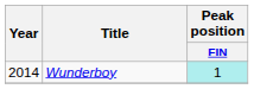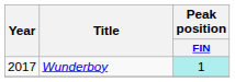 <table class="wikitable">
 <tr>
 <th align="center" rowspan="2" width="10">Year</th>
 <th align="center" rowspan="2" width="160">Title</th>
 <th align="center" colspan="1" width="20">Peak position</th>
 </tr>
 <tr>
 <th style="width;font-size:85%"><a href='#'>FIN</a> <br></th>
 </tr>
 <tr>
-<td>2014</td>
+<td>2017</td>
 <td><em><a href='#'>Wunderboy</a></em></td>
 <td style="background: paleturquoise; text-align:center;">1</td>
 </tr>
 <tr>
 </tr>
 </table>
